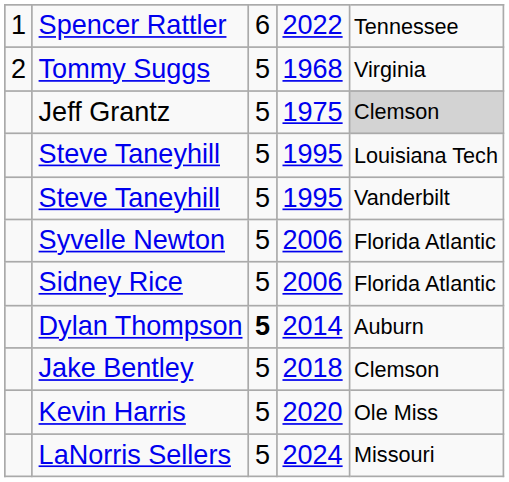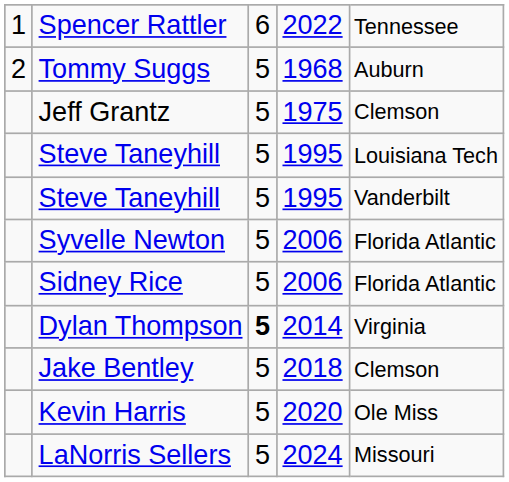 <table class="wikitable">
 <tr>
 <td>1</td>
 <td><a href='#'>Spencer Rattler</a></td>
 <td><abbr>6</abbr></td>
 <td><a href='#'>2022</a></td>
 <td style="font-size:80%;">Tennessee</td>
 </tr>
 <tr>
 <td>2</td>
 <td><a href='#'>Tommy Suggs</a></td>
 <td><abbr>5</abbr></td>
 <td><a href='#'>1968</a></td>
-<td style="font-size:80%;">Virginia</td>
+<td style="font-size:80%;">Auburn</td>
 </tr>
 <tr>
 <td></td>
 <td>Jeff Grantz</td>
 <td><abbr>5</abbr></td>
 <td><a href='#'>1975</a></td>
-<td style="background: lightgrey; font-size:80%;">Clemson</td>
+<td style="font-size:80%;">Clemson</td>
 </tr>
 <tr>
 <td></td>
 <td><a href='#'>Steve Taneyhill</a></td>
 <td><abbr>5</abbr></td>
 <td><a href='#'>1995</a></td>
 <td style="font-size:80%;">Louisiana Tech</td>
 </tr>
 <tr>
 <td></td>
 <td><a href='#'>Steve Taneyhill</a></td>
 <td><abbr>5</abbr></td>
 <td><a href='#'>1995</a></td>
 <td style="font-size:80%;">Vanderbilt</td>
 </tr>
 <tr>
 <td></td>
 <td><a href='#'>Syvelle Newton</a></td>
 <td><abbr>5</abbr></td>
 <td><a href='#'>2006</a></td>
 <td style="font-size:80%;">Florida Atlantic</td>
 </tr>
 <tr>
 <td></td>
 <td><a href='#'>Sidney Rice</a></td>
 <td><abbr>5</abbr></td>
 <td><a href='#'>2006</a></td>
 <td style="font-size:80%;">Florida Atlantic</td>
 </tr>
 <tr>
 <td></td>
 <td><a href='#'>Dylan Thompson</a></td>
 <td><strong><abbr>5</abbr></strong></td>
 <td><a href='#'>2014</a></td>
-<td style="font-size:80%;">Auburn</td>
+<td style="font-size:80%;">Virginia</td>
 </tr>
 <tr>
 <td></td>
 <td><a href='#'>Jake Bentley</a></td>
 <td><abbr>5</abbr></td>
 <td><a href='#'>2018</a></td>
 <td style="font-size:80%;">Clemson</td>
 </tr>
 <tr>
 <td></td>
 <td><a href='#'>Kevin Harris</a></td>
 <td><abbr>5</abbr></td>
 <td><a href='#'>2020</a></td>
 <td style="font-size:80%;">Ole Miss</td>
 </tr>
 <tr>
 <td></td>
 <td><a href='#'>LaNorris Sellers</a></td>
 <td><abbr>5</abbr></td>
 <td><a href='#'>2024</a></td>
 <td style="font-size:80%;">Missouri</td>
 </tr>
 </table>
